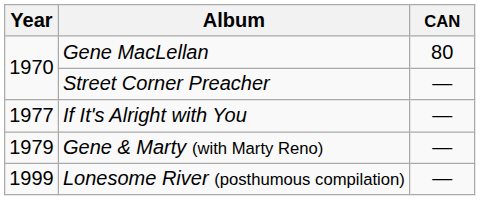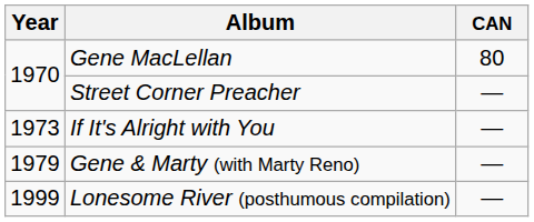 <table class="wikitable">
 <tr>
 <th>Year</th>
 <th>Album</th>
 <th width="45"><small>CAN</small></th>
 </tr>
 <tr>
 <td rowspan="2">1970</td>
 <td><em>Gene MacLellan</em></td>
 <td align="center">80</td>
 </tr>
 <tr>
 <td><em>Street Corner Preacher</em></td>
 <td align="center">—</td>
 </tr>
 <tr>
-<td>1977</td>
+<td>1973</td>
 <td><em>If It's Alright with You</em></td>
 <td align="center">—</td>
 </tr>
 <tr>
 <td>1979</td>
 <td><em>Gene & Marty</em> <small>(with Marty Reno)</small></td>
 <td align="center">—</td>
 </tr>
 <tr>
 <td>1999</td>
 <td><em>Lonesome River</em> <small>(posthumous compilation)</small></td>
 <td align="center">—</td>
 </tr>
 </table>
